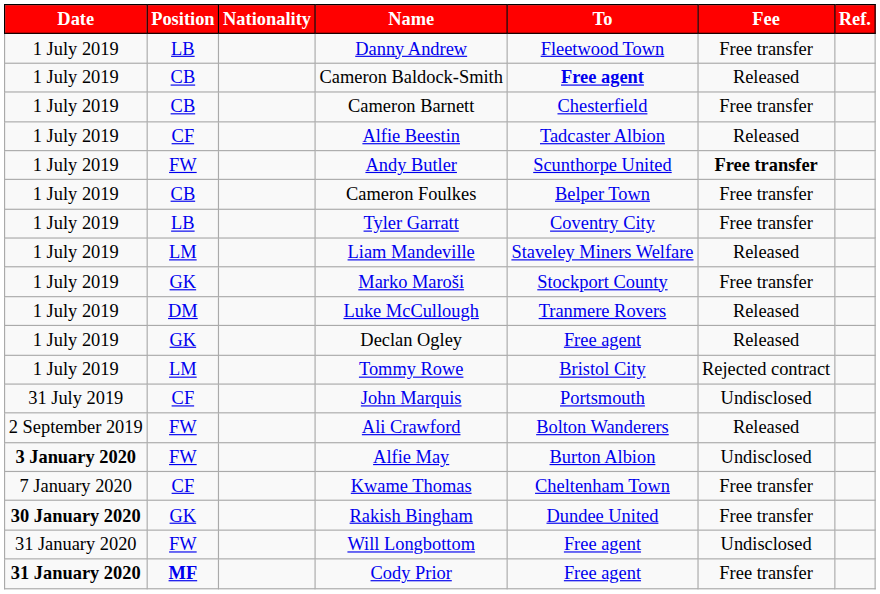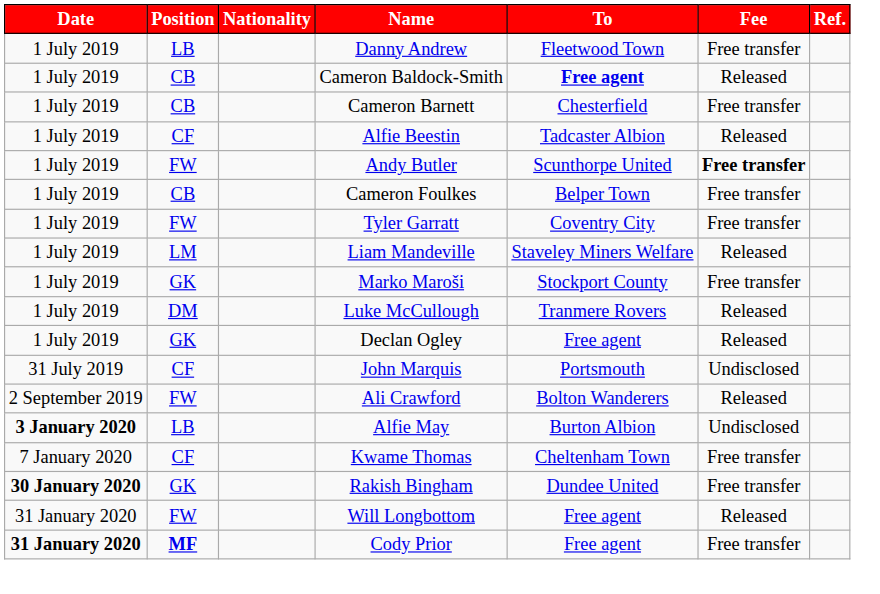 <table class="wikitable" style="text-align:center;">
 <tr>
 <th style="background:red;border:1px solid black;color:white;">Date</th>
 <th style="background:red;border:1px solid black;color:white;">Position</th>
 <th style="background:red;border:1px solid black;color:white;">Nationality</th>
 <th style="background:red;border:1px solid black;color:white;">Name</th>
 <th style="background:red;border:1px solid black;color:white;">To</th>
 <th style="background:red;border:1px solid black;color:white;">Fee</th>
 <th style="background:red;border:1px solid black;color:white;">Ref.</th>
 </tr>
 <tr>
 <td>1 July 2019</td>
 <td><a href='#'>LB</a></td>
 <td></td>
 <td><a href='#'>Danny Andrew</a></td>
 <td> <a href='#'>Fleetwood Town</a></td>
 <td>Free transfer</td>
 <td></td>
 </tr>
 <tr>
 <td>1 July 2019</td>
 <td><a href='#'>CB</a></td>
 <td></td>
 <td>Cameron Baldock-Smith</td>
 <td><strong> <a href='#'>Free agent</a></strong></td>
 <td>Released</td>
 <td></td>
 </tr>
 <tr>
 <td>1 July 2019</td>
 <td><a href='#'>CB</a></td>
 <td></td>
 <td>Cameron Barnett</td>
 <td> <a href='#'>Chesterfield</a></td>
 <td>Free transfer</td>
 <td></td>
 </tr>
 <tr>
 <td>1 July 2019</td>
 <td><a href='#'>CF</a></td>
 <td></td>
 <td><a href='#'>Alfie Beestin</a></td>
 <td> <a href='#'>Tadcaster Albion</a></td>
 <td>Released</td>
 <td></td>
 </tr>
 <tr>
 <td>1 July 2019</td>
 <td><a href='#'>FW</a></td>
 <td></td>
 <td><a href='#'>Andy Butler</a></td>
 <td> <a href='#'>Scunthorpe United</a></td>
 <td><strong>Free transfer</strong></td>
 <td></td>
 </tr>
 <tr>
 <td>1 July 2019</td>
 <td><a href='#'>CB</a></td>
 <td></td>
 <td>Cameron Foulkes</td>
 <td> <a href='#'>Belper Town</a></td>
 <td>Free transfer</td>
 <td></td>
 </tr>
 <tr>
 <td>1 July 2019</td>
-<td><a href='#'>LB</a></td>
+<td><a href='#'>FW</a></td>
 <td></td>
 <td><a href='#'>Tyler Garratt</a></td>
 <td> <a href='#'>Coventry City</a></td>
 <td>Free transfer</td>
 <td></td>
 </tr>
 <tr>
 <td>1 July 2019</td>
 <td><a href='#'>LM</a></td>
 <td></td>
 <td><a href='#'>Liam Mandeville</a></td>
 <td> <a href='#'>Staveley Miners Welfare</a></td>
 <td>Released</td>
 <td></td>
 </tr>
 <tr>
 <td>1 July 2019</td>
 <td><a href='#'>GK</a></td>
 <td></td>
 <td><a href='#'>Marko Maroši</a></td>
 <td> <a href='#'>Stockport County</a></td>
 <td>Free transfer</td>
 <td></td>
 </tr>
 <tr>
 <td>1 July 2019</td>
 <td><a href='#'>DM</a></td>
 <td></td>
 <td><a href='#'>Luke McCullough</a></td>
 <td> <a href='#'>Tranmere Rovers</a></td>
 <td>Released</td>
 <td></td>
 </tr>
 <tr>
 <td>1 July 2019</td>
 <td><a href='#'>GK</a></td>
 <td></td>
 <td>Declan Ogley</td>
 <td> <a href='#'>Free agent</a></td>
 <td>Released</td>
 <td></td>
 </tr>
 <tr>
-<td>1 July 2019</td>
-<td><a href='#'>LM</a></td>
-<td></td>
-<td><a href='#'>Tommy Rowe</a></td>
-<td> <a href='#'>Bristol City</a></td>
-<td>Rejected contract</td>
-<td></td>
-</tr>
-<tr>
 <td>31 July 2019</td>
 <td><a href='#'>CF</a></td>
 <td></td>
 <td><a href='#'>John Marquis</a></td>
 <td> <a href='#'>Portsmouth</a></td>
 <td>Undisclosed</td>
 <td></td>
 </tr>
 <tr>
 <td>2 September 2019</td>
 <td><a href='#'>FW</a></td>
 <td></td>
 <td><a href='#'>Ali Crawford</a></td>
 <td> <a href='#'>Bolton Wanderers</a></td>
 <td>Released</td>
 <td></td>
 </tr>
 <tr>
 <td><strong>3 January 2020</strong></td>
-<td><a href='#'>FW</a></td>
+<td><a href='#'>LB</a></td>
 <td></td>
 <td><a href='#'>Alfie May</a></td>
 <td> <a href='#'>Burton Albion</a></td>
 <td>Undisclosed</td>
 <td></td>
 </tr>
 <tr>
 <td>7 January 2020</td>
 <td><a href='#'>CF</a></td>
 <td></td>
 <td><a href='#'>Kwame Thomas</a></td>
 <td> <a href='#'>Cheltenham Town</a></td>
 <td>Free transfer</td>
 <td></td>
 </tr>
 <tr>
 <td><strong>30 January 2020</strong></td>
 <td><a href='#'>GK</a></td>
 <td></td>
 <td><a href='#'>Rakish Bingham</a></td>
 <td> <a href='#'>Dundee United</a></td>
 <td>Free transfer</td>
 <td></td>
 </tr>
 <tr>
 <td>31 January 2020</td>
 <td><a href='#'>FW</a></td>
 <td></td>
 <td><a href='#'>Will Longbottom</a></td>
 <td> <a href='#'>Free agent</a></td>
-<td>Undisclosed</td>
+<td>Released</td>
 <td></td>
 </tr>
 <tr>
 <td><strong>31 January 2020</strong></td>
 <td><strong><a href='#'>MF</a></strong></td>
 <td></td>
 <td><a href='#'>Cody Prior</a></td>
 <td> <a href='#'>Free agent</a></td>
 <td>Free transfer</td>
 <td></td>
 </tr>
 </table>
